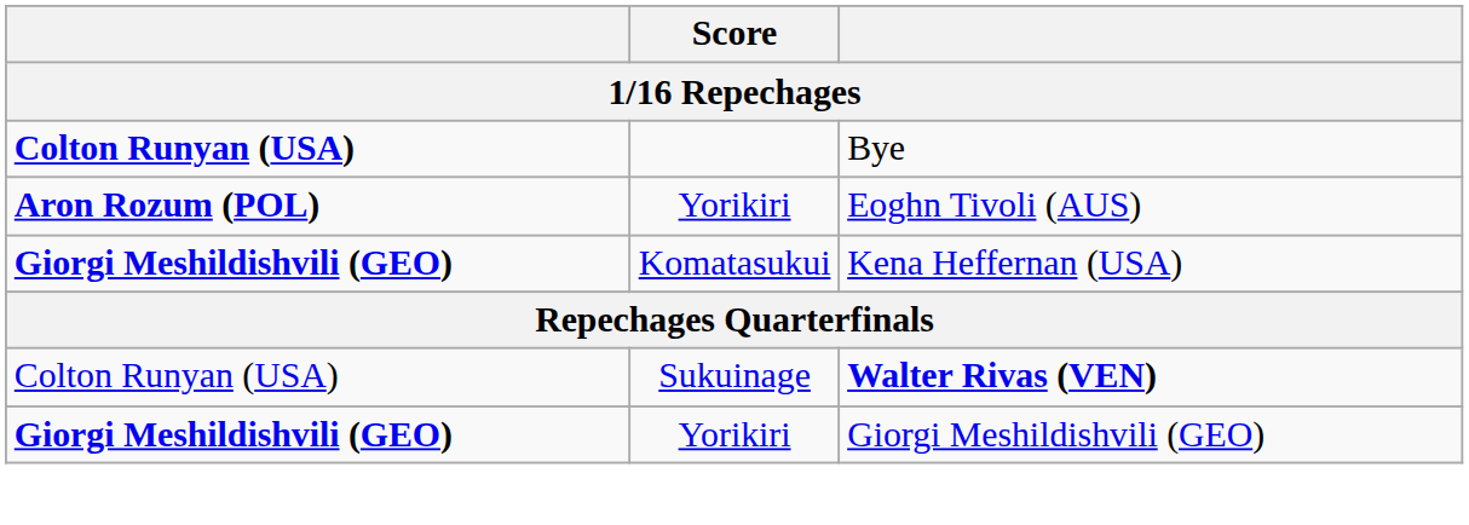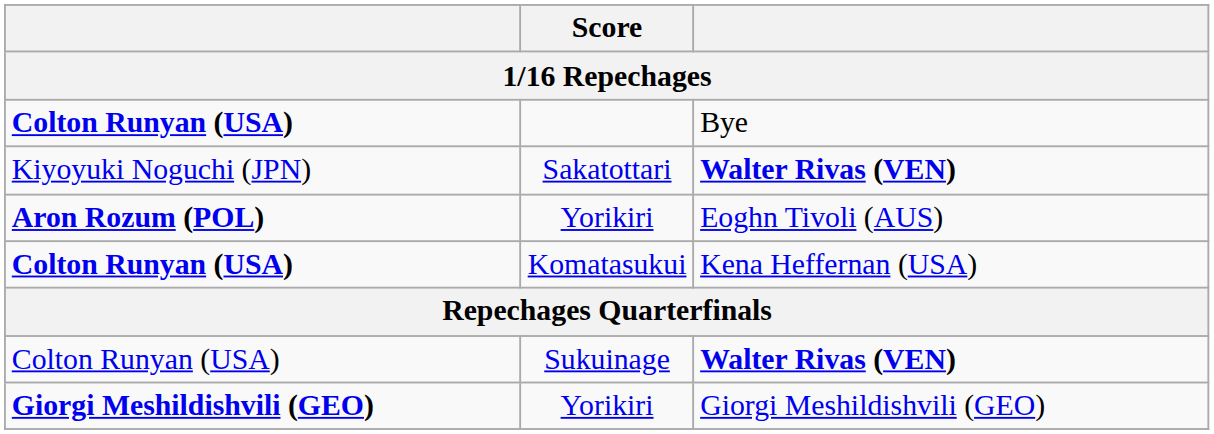 <table class="wikitable" style="text-align: left; ">
 <tr>
 <th align="right" width="270"></th>
 <th width="65">Score</th>
 <th align="left" width="270"></th>
 </tr>
 <tr>
 <th colspan=3>1/16 Repechages</th>
 </tr>
 <tr>
 <td><strong> <a href='#'>Colton Runyan</a> (<a href='#'>USA</a>)</strong></td>
 <td align="center"></td>
 <td>Bye</td>
 </tr>
 <tr>
+<td> <a href='#'>Kiyoyuki Noguchi</a> (<a href='#'>JPN</a>)</td>
+<td align="center"><a href='#'>Sakatottari</a></td>
+<td><strong> <a href='#'>Walter Rivas</a> (<a href='#'>VEN</a>) </strong></td>
+</tr>
+<tr>
 <td><strong> <a href='#'>Aron Rozum</a> (<a href='#'>POL</a>)</strong></td>
 <td align="center"><a href='#'>Yorikiri</a></td>
 <td> <a href='#'>Eoghn Tivoli</a> (<a href='#'>AUS</a>)</td>
 </tr>
 <tr>
-<td><strong> <a href='#'>Giorgi Meshildishvili</a> (<a href='#'>GEO</a>)</strong></td>
+<td><strong> <a href='#'>Colton Runyan</a> (<a href='#'>USA</a>)</strong></td>
 <td align="center"><a href='#'>Komatasukui</a></td>
 <td> <a href='#'>Kena Heffernan</a> (<a href='#'>USA</a>)</td>
 </tr>
 <tr>
 <th colspan=3>Repechages Quarterfinals</th>
 </tr>
 <tr>
 <td> <a href='#'>Colton Runyan</a> (<a href='#'>USA</a>)</td>
 <td align="center"><a href='#'>Sukuinage</a></td>
 <td><strong> <a href='#'>Walter Rivas</a> (<a href='#'>VEN</a>) </strong></td>
 </tr>
 <tr>
 <td><strong> <a href='#'>Giorgi Meshildishvili</a> (<a href='#'>GEO</a>)</strong></td>
 <td align="center"><a href='#'>Yorikiri</a></td>
 <td> <a href='#'>Giorgi Meshildishvili</a> (<a href='#'>GEO</a>)</td>
 </tr>
 </table>
